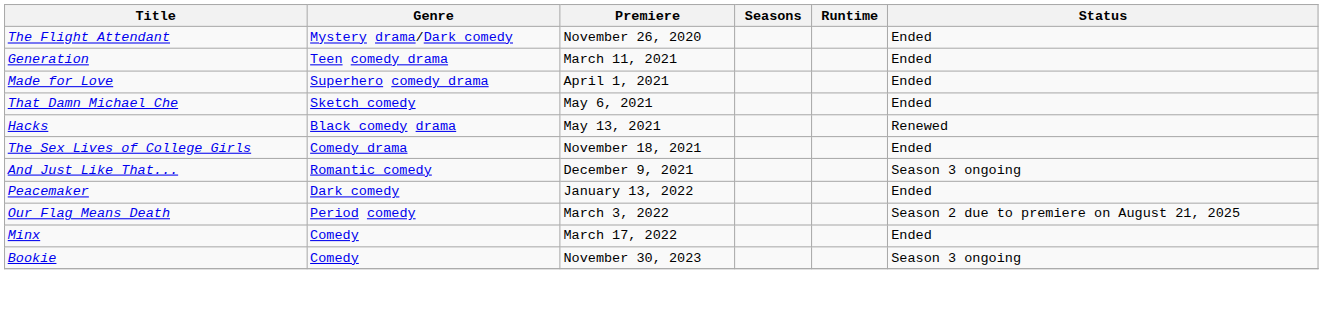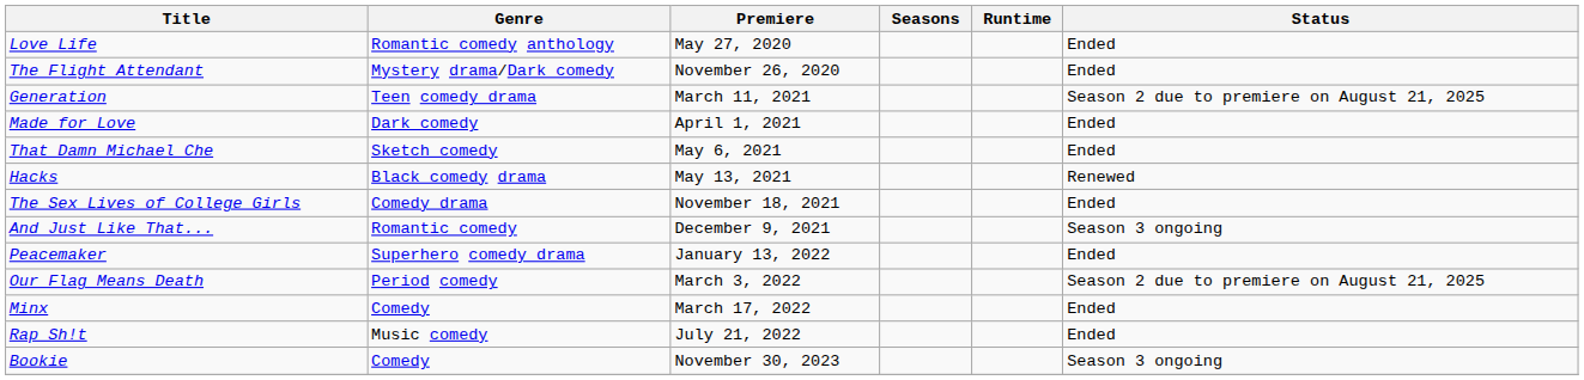 <table class="wikitable sortable" style="width:100%;">
 <tr>
 <th>Title</th>
 <th>Genre</th>
 <th>Premiere</th>
 <th>Seasons</th>
 <th>Runtime</th>
 <th>Status</th>
+</tr>
+<tr>
+<td><em><a href='#'>Love Life</a></em></td>
+<td><a href='#'>Romantic comedy</a> <a href='#'>anthology</a></td>
+<td>May 27, 2020</td>
+<td></td>
+<td></td>
+<td>Ended</td>
 </tr>
 <tr>
 <td><em><a href='#'>The Flight Attendant</a></em></td>
 <td><a href='#'>Mystery</a> <a href='#'>drama</a>/<a href='#'>Dark comedy</a></td>
 <td>November 26, 2020</td>
 <td></td>
 <td></td>
 <td>Ended</td>
 </tr>
 <tr>
 <td><em><a href='#'>Generation</a></em></td>
 <td><a href='#'>Teen</a> <a href='#'>comedy drama</a></td>
 <td>March 11, 2021</td>
 <td></td>
 <td></td>
-<td>Ended</td>
+<td>Season 2 due to premiere on August 21, 2025</td>
 </tr>
 <tr>
 <td><em><a href='#'>Made for Love</a></em></td>
-<td><a href='#'>Superhero</a> <a href='#'>comedy drama</a></td>
+<td><a href='#'>Dark comedy</a></td>
 <td>April 1, 2021</td>
 <td></td>
 <td></td>
 <td>Ended</td>
 </tr>
 <tr>
 <td><em><a href='#'>That Damn Michael Che</a></em></td>
 <td><a href='#'>Sketch comedy</a></td>
 <td>May 6, 2021</td>
 <td></td>
 <td></td>
 <td>Ended</td>
 </tr>
 <tr>
 <td><em><a href='#'>Hacks</a></em></td>
 <td><a href='#'>Black comedy</a> <a href='#'>drama</a></td>
 <td>May 13, 2021</td>
 <td></td>
 <td></td>
 <td>Renewed</td>
 </tr>
 <tr>
 <td><em><a href='#'>The Sex Lives of College Girls</a></em></td>
 <td><a href='#'>Comedy drama</a></td>
 <td>November 18, 2021</td>
 <td></td>
 <td></td>
 <td>Ended</td>
 </tr>
 <tr>
 <td><em><a href='#'>And Just Like That...</a></em></td>
 <td><a href='#'>Romantic comedy</a></td>
 <td>December 9, 2021</td>
 <td></td>
 <td></td>
 <td>Season 3 ongoing</td>
 </tr>
 <tr>
 <td><em><a href='#'>Peacemaker</a></em></td>
-<td><a href='#'>Dark comedy</a></td>
+<td><a href='#'>Superhero</a> <a href='#'>comedy drama</a></td>
 <td>January 13, 2022</td>
 <td></td>
 <td></td>
 <td>Ended</td>
 </tr>
 <tr>
 <td><em><a href='#'>Our Flag Means Death</a></em></td>
 <td><a href='#'>Period</a> <a href='#'>comedy</a></td>
 <td>March 3, 2022</td>
 <td></td>
 <td></td>
 <td>Season 2 due to premiere on August 21, 2025</td>
 </tr>
 <tr>
 <td><em><a href='#'>Minx</a></em></td>
 <td><a href='#'>Comedy</a></td>
 <td>March 17, 2022</td>
 <td></td>
 <td></td>
 <td>Ended</td>
 </tr>
 <tr>
+<td><em><a href='#'>Rap Sh!t</a></em></td>
+<td>Music <a href='#'>comedy</a></td>
+<td>July 21, 2022</td>
+<td></td>
+<td></td>
+<td>Ended</td>
+</tr>
+<tr>
 <td><em><a href='#'>Bookie</a></em></td>
 <td><a href='#'>Comedy</a></td>
 <td>November 30, 2023</td>
 <td></td>
 <td></td>
 <td>Season 3 ongoing</td>
 </tr>
 <tr>
 </tr>
 </table>
